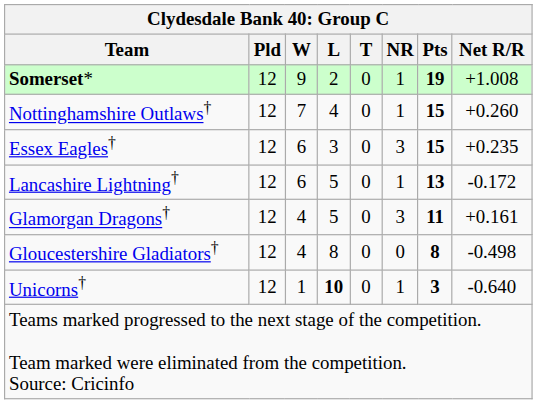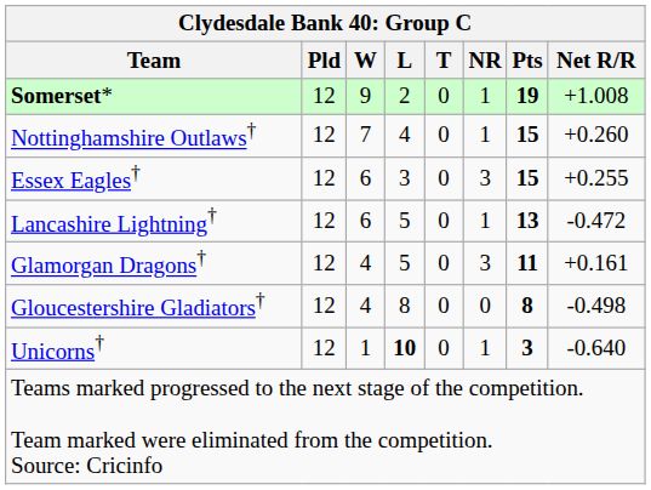 <table class="wikitable" style="text-align: center;">
 <tr>
 <th colspan="9">Clydesdale Bank 40: Group C</th>
 </tr>
 <tr>
 <th width=200>Team</th>
 <th width=20>Pld</th>
 <th width=20>W</th>
 <th width=20>L</th>
 <th width=20>T</th>
 <th width=20>NR</th>
 <th width=20>Pts</th>
 <th width=60>Net R/R</th>
 </tr>
 <tr style="background:#ccffcc;">
 <td align=left><strong>Somerset</strong>*</td>
 <td>12</td>
 <td>9</td>
 <td>2</td>
 <td>0</td>
 <td>1</td>
 <td><strong>19</strong></td>
 <td>+1.008</td>
 </tr>
 <tr>
 <td align=left><a href='#'>Nottinghamshire Outlaws</a><sup>†</sup></td>
 <td>12</td>
 <td>7</td>
 <td>4</td>
 <td>0</td>
 <td>1</td>
 <td><strong>15</strong></td>
 <td>+0.260</td>
 </tr>
 <tr>
 <td align=left><a href='#'>Essex Eagles</a><sup>†</sup></td>
 <td>12</td>
 <td>6</td>
 <td>3</td>
 <td>0</td>
 <td>3</td>
 <td><strong>15</strong></td>
-<td>+0.235</td>
+<td>+0.255</td>
 </tr>
 <tr>
 <td align=left><a href='#'>Lancashire Lightning</a><sup>†</sup></td>
 <td>12</td>
 <td>6</td>
 <td>5</td>
 <td>0</td>
 <td>1</td>
 <td><strong>13</strong></td>
-<td>-0.172</td>
+<td>-0.472</td>
 </tr>
 <tr>
 <td align=left><a href='#'>Glamorgan Dragons</a><sup>†</sup></td>
 <td>12</td>
 <td>4</td>
 <td>5</td>
 <td>0</td>
 <td>3</td>
 <td><strong>11</strong></td>
 <td>+0.161</td>
 </tr>
 <tr>
 <td align=left><a href='#'>Gloucestershire Gladiators</a><sup>†</sup></td>
 <td>12</td>
 <td>4</td>
 <td>8</td>
 <td>0</td>
 <td>0</td>
 <td><strong>8</strong></td>
 <td>-0.498</td>
 </tr>
 <tr>
 <td align=left><a href='#'>Unicorns</a><sup>†</sup></td>
 <td>12</td>
 <td>1</td>
 <td><strong>10</strong></td>
 <td>0</td>
 <td>1</td>
 <td><strong>3</strong></td>
 <td>-0.640</td>
 </tr>
 <tr>
 <td colspan="9" align="left">Teams marked  progressed to the next stage of the competition.<br><br>Team marked  were eliminated from the competition.<br>Source: Cricinfo</td>
 </tr>
 </table>
